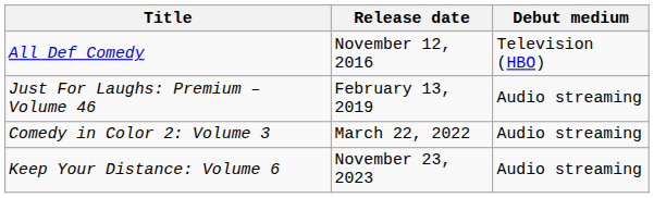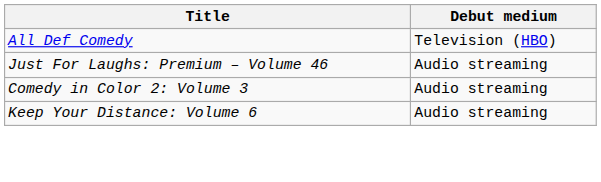 <table class="wikitable sortable" style="width:40em;">
 <tr>
 <th>Title</th>
-<th>Release date</th>
 <th>Debut medium</th>
 </tr>
 <tr>
 <td><em><a href='#'>All Def Comedy</a></em></td>
-<td>November 12, 2016</td>
 <td>Television (<a href='#'>HBO</a>)</td>
 </tr>
 <tr>
 <td><em>Just For Laughs: Premium – Volume 46</em></td>
-<td>February 13, 2019</td>
 <td>Audio streaming</td>
 </tr>
 <tr>
 <td><em>Comedy in Color 2: Volume 3</em></td>
-<td>March 22, 2022</td>
 <td>Audio streaming</td>
 </tr>
 <tr>
 <td><em>Keep Your Distance: Volume 6</em></td>
-<td>November 23, 2023</td>
 <td>Audio streaming</td>
 </tr>
 </table>
